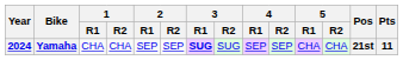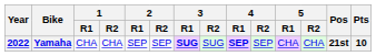 <table class="wikitable" style="text-align:center; font-size:90%">
 <tr>
 <th valign="middle" rowspan=2>Year</th>
 <th valign="middle" rowspan=2>Bike</th>
 <th colspan=2>1</th>
 <th colspan=2>2</th>
 <th colspan=2>3</th>
 <th colspan=2>4</th>
 <th colspan=2>5</th>
 <th rowspan=2>Pos</th>
 <th rowspan=2>Pts</th>
 </tr>
 <tr>
 <th>R1</th>
 <th>R2</th>
 <th>R1</th>
 <th>R2</th>
 <th>R1</th>
 <th>R2</th>
 <th>R1</th>
 <th>R2</th>
 <th>R1</th>
 <th>R2</th>
 </tr>
 <tr>
-<th><a href='#'>2024</a></th>
+<th><a href='#'>2022</a></th>
 <th><a href='#'>Yamaha</a></th>
 <td style="background:#;"><a href='#'>CHA</a><br></td>
 <td style="background:#;"><a href='#'>CHA</a><br></td>
 <td style="background:#;"><a href='#'>SEP</a><br></td>
 <td style="background:#;"><a href='#'>SEP</a><br></td>
 <td style="background:#efcfff;"><strong><a href='#'>SUG</a><br></strong></td>
 <td style="background:#dfffdf;"><a href='#'>SUG</a><br></td>
-<td style="background:#efcfff;"><a href='#'>SEP</a><br></td>
+<td style="background:#efcfff;"><strong><a href='#'>SEP</a><br></strong></td>
 <td style="background:#dfffdf;"><a href='#'>SEP</a><br></td>
 <td style="background:#efcfff;"><a href='#'>CHA</a><br></td>
 <td style="background:#dfffdf;"><a href='#'>CHA</a><br></td>
 <th style="background:#;">21st</th>
-<th style="background:#;">11</th>
+<th style="background:#;">10</th>
 </tr>
 </table>
